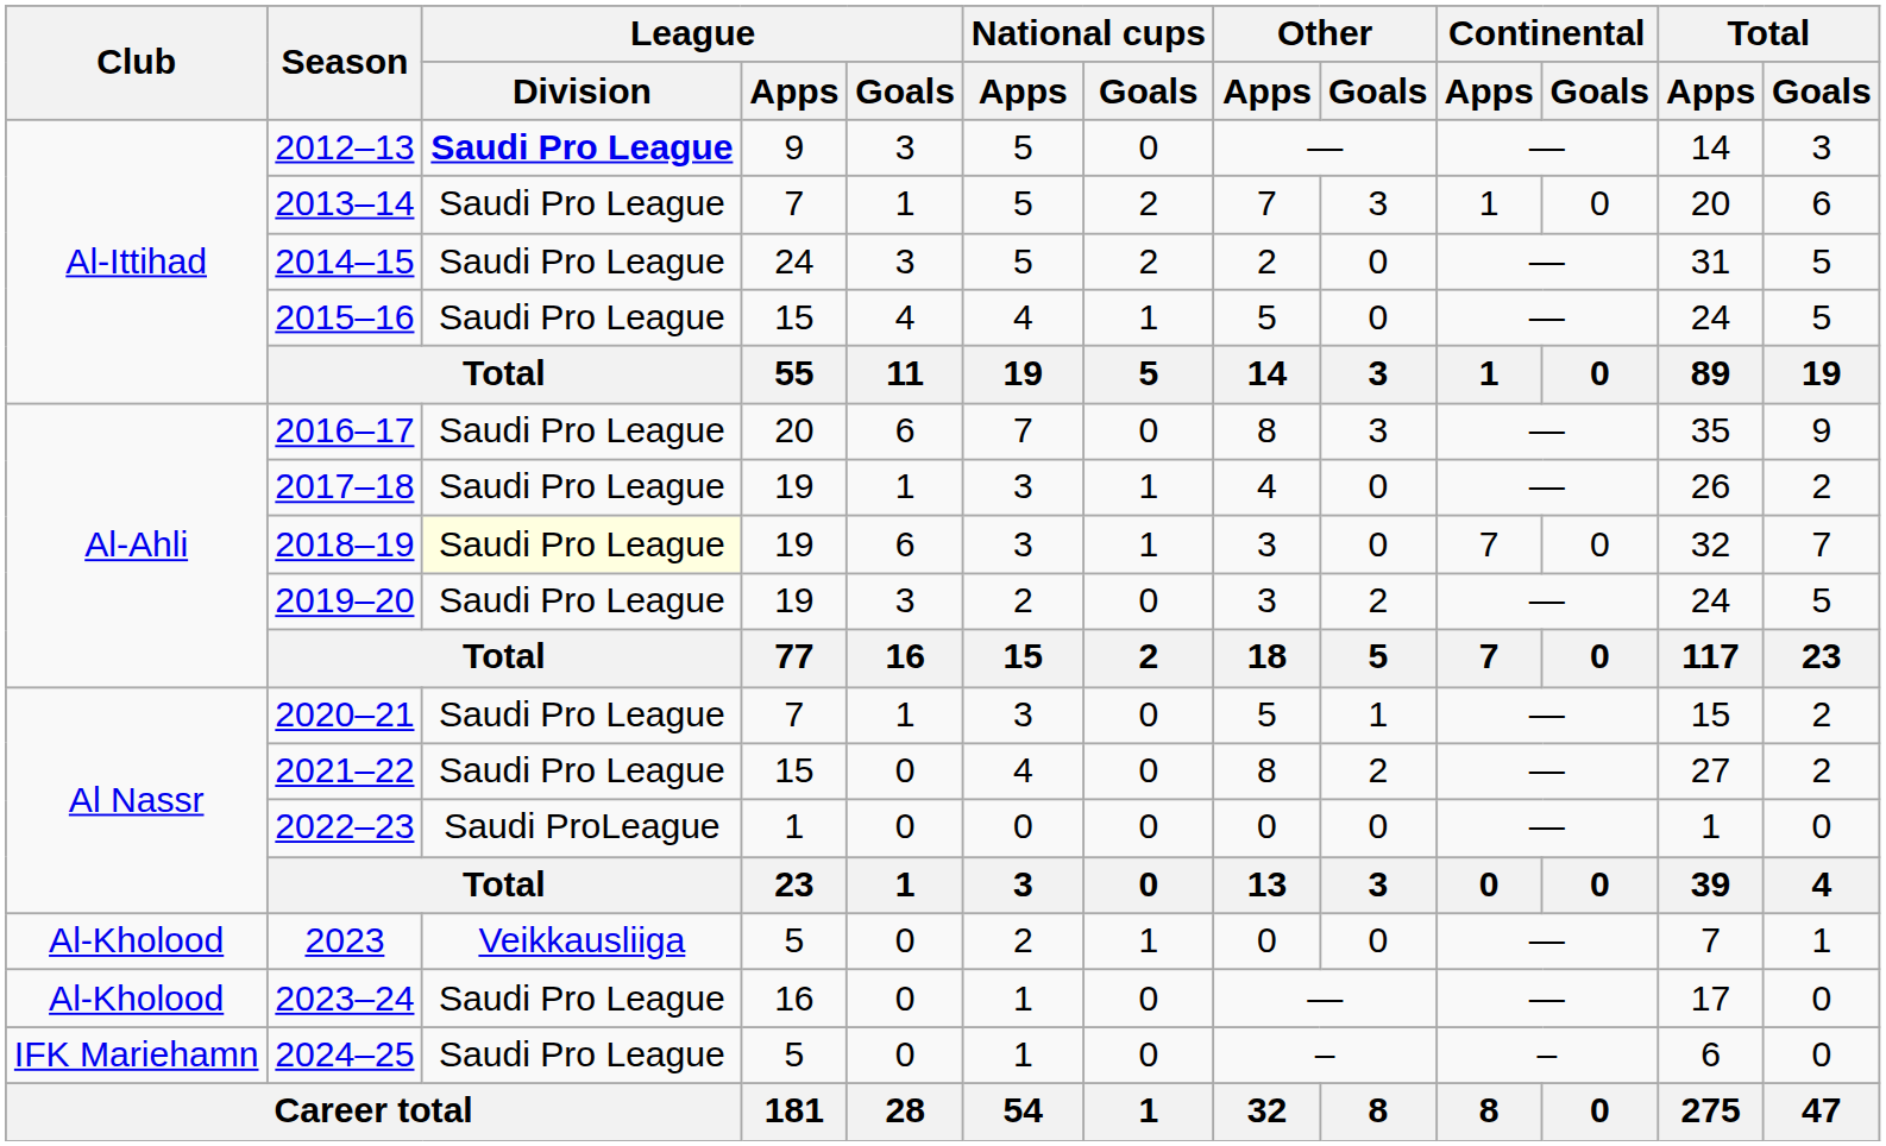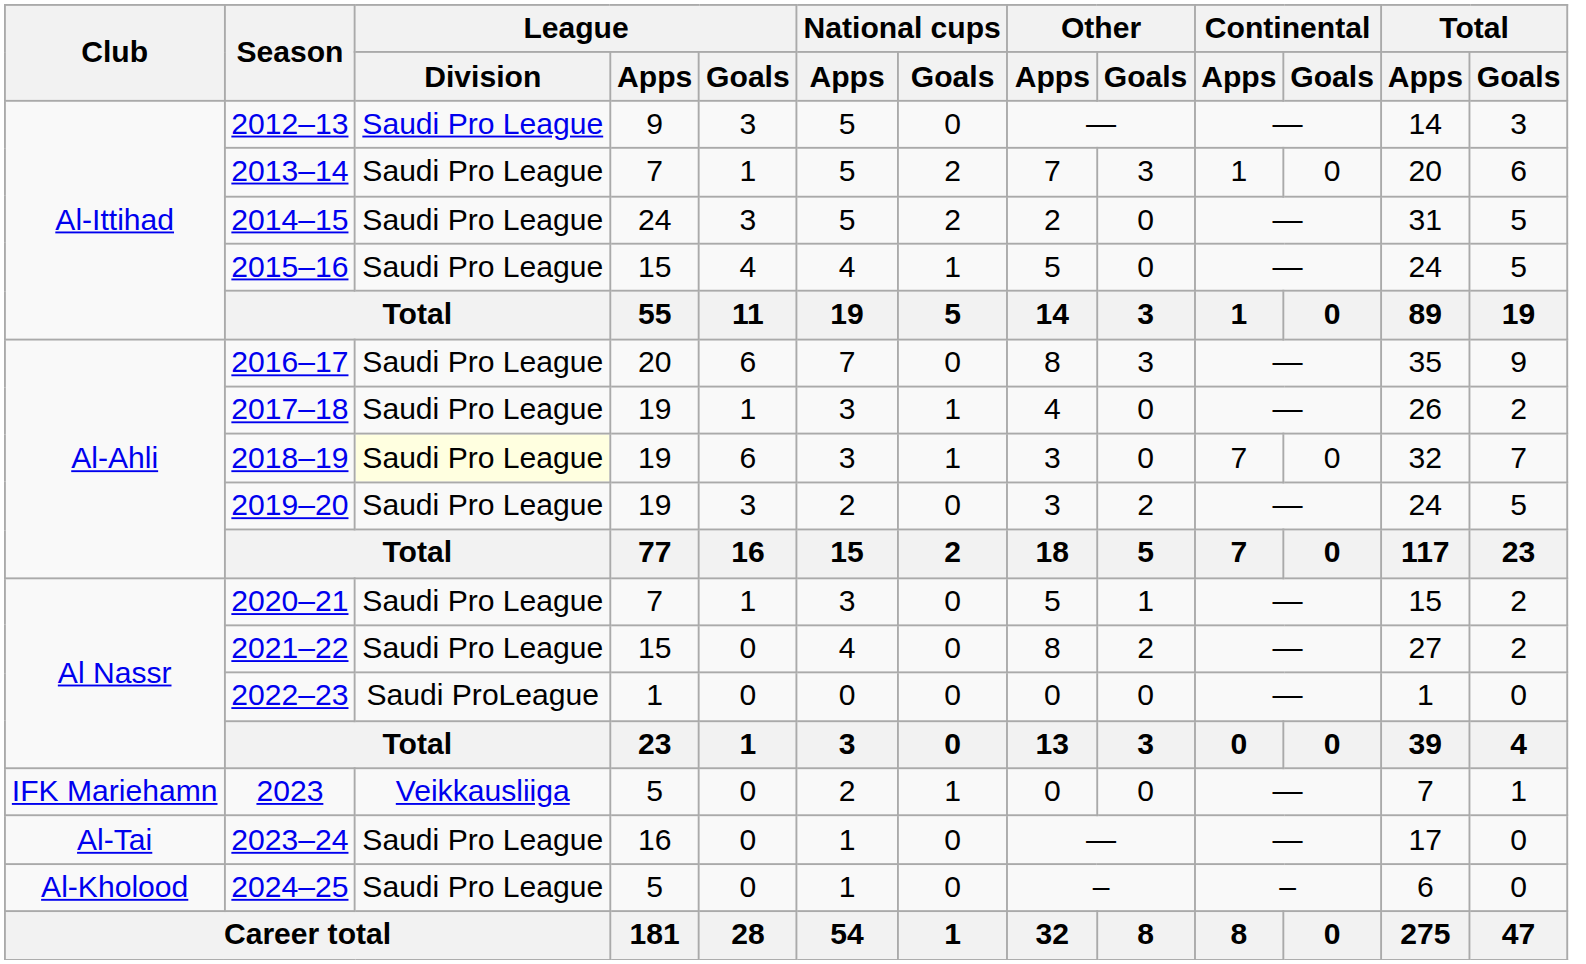 <table class="wikitable" style="text-align:center">
 <tr>
 <th rowspan="2">Club</th>
 <th rowspan="2">Season</th>
 <th colspan="3">League</th>
 <th colspan="2">National cups</th>
 <th colspan="2">Other</th>
 <th colspan="2">Continental</th>
 <th colspan="2">Total</th>
 </tr>
 <tr>
 <th>Division</th>
 <th>Apps</th>
 <th>Goals</th>
 <th>Apps</th>
 <th>Goals</th>
 <th>Apps</th>
 <th>Goals</th>
 <th>Apps</th>
 <th>Goals</th>
 <th>Apps</th>
 <th>Goals</th>
 </tr>
 <tr>
 <td rowspan="5"><a href='#'>Al-Ittihad</a></td>
 <td><a href='#'>2012–13</a></td>
-<td><strong><a href='#'>Saudi Pro League</a></strong></td>
+<td><a href='#'>Saudi Pro League</a></td>
 <td>9</td>
 <td>3</td>
 <td>5</td>
 <td>0</td>
 <td colspan="2">—</td>
 <td colspan="2">—</td>
 <td>14</td>
 <td>3</td>
 </tr>
 <tr>
 <td><a href='#'>2013–14</a></td>
 <td>Saudi Pro League</td>
 <td>7</td>
 <td>1</td>
 <td>5</td>
 <td>2</td>
 <td>7</td>
 <td>3</td>
 <td>1</td>
 <td>0</td>
 <td>20</td>
 <td>6</td>
 </tr>
 <tr>
 <td><a href='#'>2014–15</a></td>
 <td>Saudi Pro League</td>
 <td>24</td>
 <td>3</td>
 <td>5</td>
 <td>2</td>
 <td>2</td>
 <td>0</td>
 <td colspan="2">—</td>
 <td>31</td>
 <td>5</td>
 </tr>
 <tr>
 <td><a href='#'>2015–16</a></td>
 <td>Saudi Pro League</td>
 <td>15</td>
 <td>4</td>
 <td>4</td>
 <td>1</td>
 <td>5</td>
 <td>0</td>
 <td colspan="2">—</td>
 <td>24</td>
 <td>5</td>
 </tr>
 <tr>
 <th colspan="2">Total</th>
 <th>55</th>
 <th>11</th>
 <th>19</th>
 <th>5</th>
 <th>14</th>
 <th>3</th>
 <th>1</th>
 <th>0</th>
 <th>89</th>
 <th>19</th>
 </tr>
 <tr>
 <td rowspan="5"><a href='#'>Al-Ahli</a></td>
 <td><a href='#'>2016–17</a></td>
 <td>Saudi Pro League</td>
 <td>20</td>
 <td>6</td>
 <td>7</td>
 <td>0</td>
 <td>8</td>
 <td>3</td>
 <td colspan="2">—</td>
 <td>35</td>
 <td>9</td>
 </tr>
 <tr>
 <td><a href='#'>2017–18</a></td>
 <td>Saudi Pro League</td>
 <td>19</td>
 <td>1</td>
 <td>3</td>
 <td>1</td>
 <td>4</td>
 <td>0</td>
 <td colspan="2">—</td>
 <td>26</td>
 <td>2</td>
 </tr>
 <tr>
 <td><a href='#'>2018–19</a></td>
 <td style="background: lightyellow;">Saudi Pro League</td>
 <td>19</td>
 <td>6</td>
 <td>3</td>
 <td>1</td>
 <td>3</td>
 <td>0</td>
 <td>7</td>
 <td>0</td>
 <td>32</td>
 <td>7</td>
 </tr>
 <tr>
 <td><a href='#'>2019–20</a></td>
 <td>Saudi Pro League</td>
 <td>19</td>
 <td>3</td>
 <td>2</td>
 <td>0</td>
 <td>3</td>
 <td>2</td>
 <td colspan="2">—</td>
 <td>24</td>
 <td>5</td>
 </tr>
 <tr>
 <th colspan="2">Total</th>
 <th>77</th>
 <th>16</th>
 <th>15</th>
 <th>2</th>
 <th>18</th>
 <th>5</th>
 <th>7</th>
 <th>0</th>
 <th>117</th>
 <th>23</th>
 </tr>
 <tr>
 <td rowspan="4"><a href='#'>Al Nassr</a></td>
 <td><a href='#'>2020–21</a></td>
 <td>Saudi Pro League</td>
 <td>7</td>
 <td>1</td>
 <td>3</td>
 <td>0</td>
 <td>5</td>
 <td>1</td>
 <td colspan="2">—</td>
 <td>15</td>
 <td>2</td>
 </tr>
 <tr>
 <td><a href='#'>2021–22</a></td>
 <td>Saudi Pro League</td>
 <td>15</td>
 <td>0</td>
 <td>4</td>
 <td>0</td>
 <td>8</td>
 <td>2</td>
 <td colspan="2">—</td>
 <td>27</td>
 <td>2</td>
 </tr>
 <tr>
 <td><a href='#'>2022–23</a></td>
 <td>Saudi ProLeague</td>
 <td>1</td>
 <td>0</td>
 <td>0</td>
 <td>0</td>
 <td>0</td>
 <td>0</td>
 <td colspan="2">—</td>
 <td>1</td>
 <td>0</td>
 </tr>
 <tr>
 <th colspan="2">Total</th>
 <th>23</th>
 <th>1</th>
 <th>3</th>
 <th>0</th>
 <th>13</th>
 <th>3</th>
 <th>0</th>
 <th>0</th>
 <th>39</th>
 <th>4</th>
 </tr>
 <tr>
-<td><a href='#'>Al-Kholood</a></td>
+<td><a href='#'>IFK Mariehamn</a></td>
 <td><a href='#'>2023</a></td>
 <td><a href='#'>Veikkausliiga</a></td>
 <td>5</td>
 <td>0</td>
 <td>2</td>
 <td>1</td>
 <td>0</td>
 <td>0</td>
 <td colspan="2">—</td>
 <td>7</td>
 <td>1</td>
 </tr>
 <tr>
-<td><a href='#'>Al-Kholood</a></td>
+<td><a href='#'>Al-Tai</a></td>
 <td><a href='#'>2023–24</a></td>
 <td>Saudi Pro League</td>
 <td>16</td>
 <td>0</td>
 <td>1</td>
 <td>0</td>
 <td colspan="2">—</td>
 <td colspan="2">—</td>
 <td>17</td>
 <td>0</td>
 </tr>
 <tr>
-<td><a href='#'>IFK Mariehamn</a></td>
+<td><a href='#'>Al-Kholood</a></td>
 <td><a href='#'>2024–25</a></td>
 <td>Saudi Pro League</td>
 <td>5</td>
 <td>0</td>
 <td>1</td>
 <td>0</td>
 <td colspan=2>–</td>
 <td colspan=2>–</td>
 <td>6</td>
 <td>0</td>
 </tr>
 <tr>
 <th colspan="3">Career total</th>
 <th>181</th>
 <th>28</th>
 <th>54</th>
 <th>1</th>
 <th>32</th>
 <th>8</th>
 <th>8</th>
 <th>0</th>
 <th>275</th>
 <th>47</th>
 </tr>
 </table>
